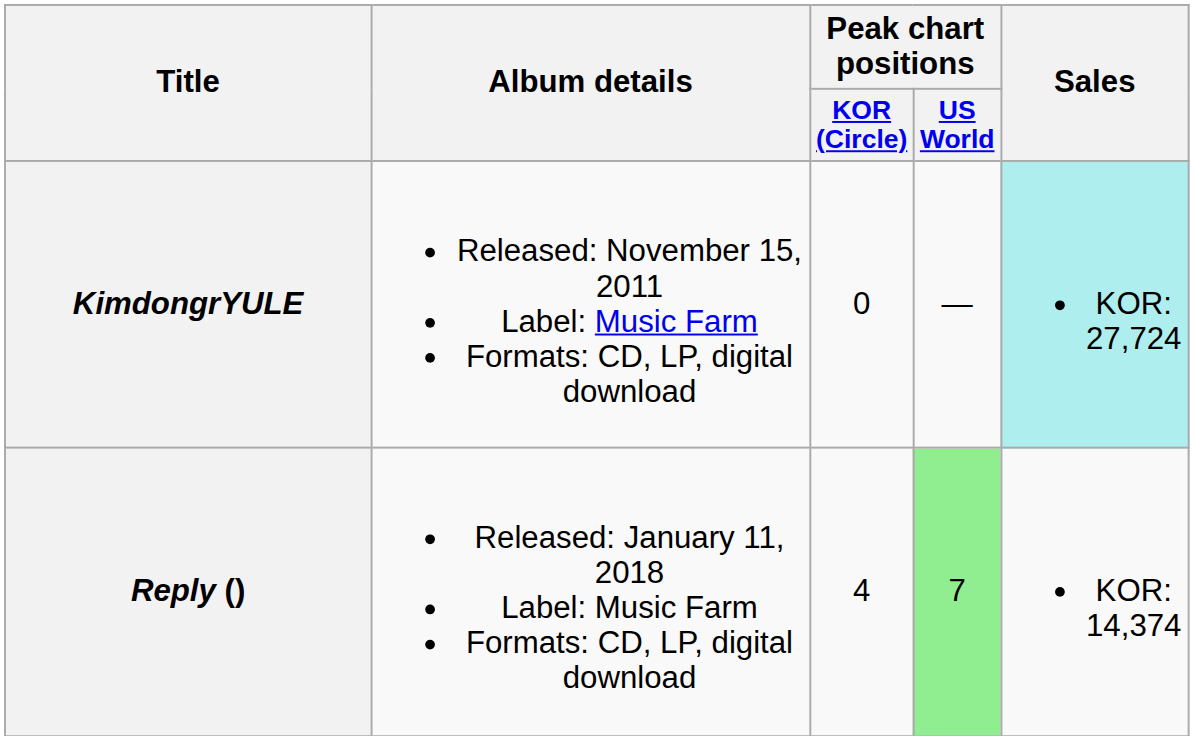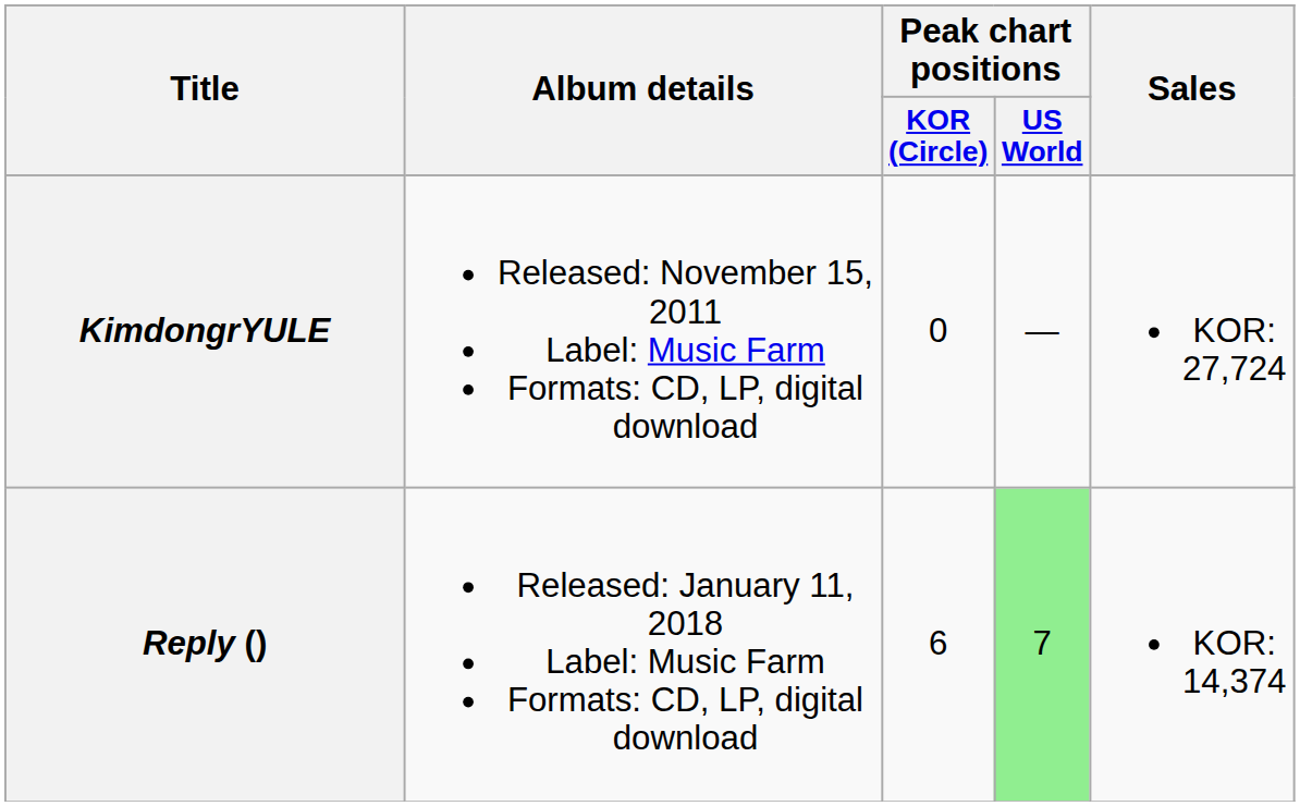 <table class="wikitable plainrowheaders" style="text-align:center;">
 <tr>
 <th scope="col" rowspan="2" width=200>Title</th>
 <th scope="col" rowspan="2" width=250>Album details</th>
 <th colspan="2" scope="col">Peak chart positions</th>
 <th scope="col" rowspan="2">Sales</th>
 </tr>
 <tr>
 <th scope="col" style="width:2.5em;font-size:85%;"><a href='#'>KOR<br>(Circle)</a><br></th>
 <th scope="col" style="width:2.5em;font-size:85%;"><a href='#'>US<br>World</a><br></th>
 </tr>
 <tr>
 <th scope="row"><em>KimdongrYULE</em></th>
 <td><br><ul><li>Released: November 15, 2011</li><li>Label: <a href='#'>Music Farm</a></li><li>Formats: CD, LP, digital download</li></ul></td>
 <td>0</td>
 <td>—</td>
-<td style="background: paleturquoise;"><br><ul><li>KOR: 27,724</li></ul></td>
+<td><br><ul><li>KOR: 27,724</li></ul></td>
 </tr>
 <tr>
 <th scope="row"><em>Reply</em> ()</th>
 <td><br><ul><li>Released: January 11, 2018</li><li>Label: Music Farm</li><li>Formats: CD, LP, digital download</li></ul></td>
-<td>4</td>
+<td>6</td>
 <td style="background: lightgreen;">7</td>
 <td><br><ul><li>KOR: 14,374</li></ul></td>
 </tr>
 </table>
